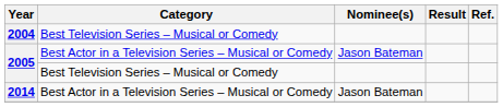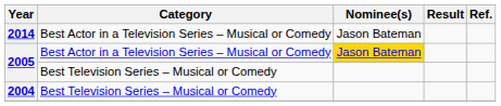 <table class="wikitable plainrowheaders">
 <tr>
 <th scope="col">Year</th>
 <th scope="col">Category</th>
 <th scope="col">Nominee(s)</th>
 <th scope="col">Result</th>
 <th scope="col">Ref.</th>
 </tr>
 <tr>
-<th scope="row"><a href='#'>2004</a></th>
-<td><a href='#'>Best Television Series – Musical or Comedy</a></td>
-<td></td>
+<th scope="row"><a href='#'>2014</a></th>
+<td>Best Actor in a Television Series – Musical or Comedy</td>
+<td>Jason Bateman</td>
 <td></td>
 <td style="text-align:center;"></td>
 </tr>
 <tr>
 <th scope=row rowspan=2><a href='#'>2005</a></th>
 <td><a href='#'>Best Actor in a Television Series – Musical or Comedy</a></td>
-<td><a href='#'>Jason Bateman</a></td>
+<td style="background: gold;"><a href='#'>Jason Bateman</a></td>
 <td></td>
 <td style="text-align:center;"></td>
 </tr>
 <tr>
 <td>Best Television Series – Musical or Comedy</td>
 <td></td>
 <td></td>
 <td style="text-align:center;"></td>
 </tr>
 <tr>
-<th scope="row"><a href='#'>2014</a></th>
-<td>Best Actor in a Television Series – Musical or Comedy</td>
-<td>Jason Bateman</td>
+<th scope="row"><a href='#'>2004</a></th>
+<td><a href='#'>Best Television Series – Musical or Comedy</a></td>
+<td></td>
 <td></td>
 <td style="text-align:center;"></td>
 </tr>
 <tr>
 </tr>
 </table>
